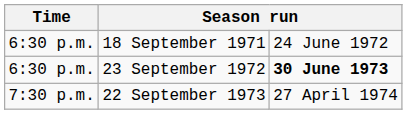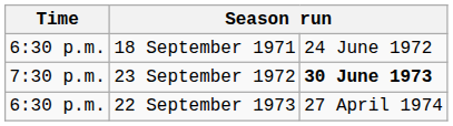 <table class="wikitable">
 <tr>
 <th>Time</th>
 <th colspan="2">Season run</th>
 </tr>
 <tr>
 <td>6:30 p.m.</td>
 <td>18 September 1971</td>
 <td>24 June 1972</td>
 </tr>
 <tr>
-<td>6:30 p.m.</td>
+<td>7:30 p.m.</td>
 <td>23 September 1972</td>
 <td><strong>30 June 1973</strong></td>
 </tr>
 <tr>
-<td>7:30 p.m.</td>
+<td>6:30 p.m.</td>
 <td>22 September 1973</td>
 <td>27 April 1974</td>
 </tr>
 </table>
